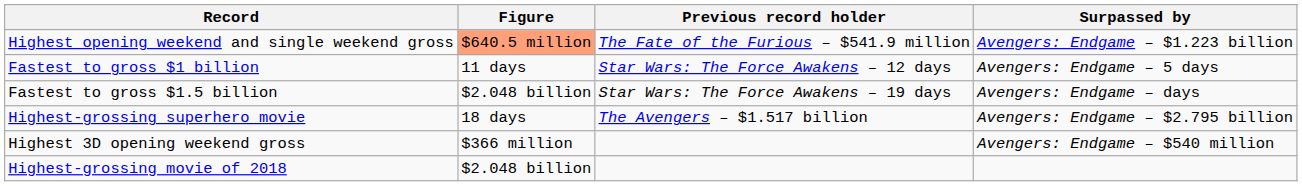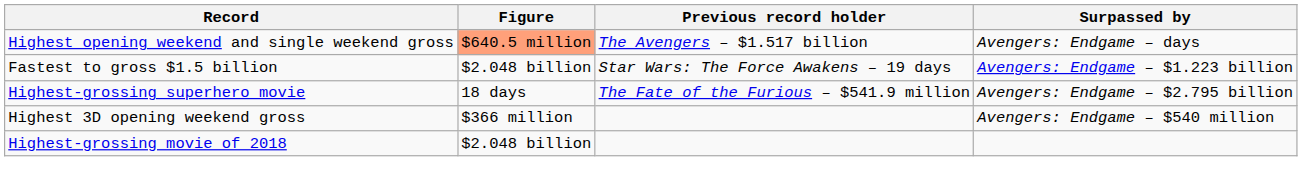 <table class="wikitable">
 <tr>
 <th>Record</th>
 <th>Figure</th>
 <th>Previous record holder</th>
 <th>Surpassed by</th>
 </tr>
 <tr>
 <td><a href='#'>Highest opening weekend</a> and single weekend gross</td>
 <td style="background: lightsalmon;">$640.5 million</td>
-<td><em><a href='#'>The Fate of the Furious</a></em> – $541.9 million</td>
-<td><em><a href='#'>Avengers: Endgame</a></em> – $1.223 billion</td>
-</tr>
-<tr>
-<td><a href='#'>Fastest to gross $1 billion</a></td>
-<td>11 days</td>
-<td><em><a href='#'>Star Wars: The Force Awakens</a></em> – 12 days</td>
-<td><em>Avengers: Endgame</em> – 5 days</td>
+<td><em><a href='#'>The Avengers</a></em> – $1.517 billion</td>
+<td><em>Avengers: Endgame</em> –  days</td>
 </tr>
 <tr>
 <td>Fastest to gross $1.5 billion</td>
 <td>$2.048 billion</td>
 <td><em>Star Wars: The Force Awakens</em> – 19 days</td>
-<td><em>Avengers: Endgame</em> –  days</td>
+<td><em><a href='#'>Avengers: Endgame</a></em> – $1.223 billion</td>
 </tr>
 <tr>
 <td><a href='#'>Highest-grossing superhero movie</a></td>
 <td>18 days</td>
-<td><em><a href='#'>The Avengers</a></em> – $1.517 billion</td>
+<td><em><a href='#'>The Fate of the Furious</a></em> – $541.9 million</td>
 <td><em>Avengers: Endgame</em> – $2.795 billion</td>
 </tr>
 <tr>
 <td>Highest 3D opening weekend gross</td>
 <td>$366 million</td>
 <td></td>
 <td><em>Avengers: Endgame</em> – $540 million</td>
 </tr>
 <tr>
 <td><a href='#'>Highest-grossing movie of 2018</a></td>
 <td>$2.048 billion</td>
 <td></td>
 <td></td>
 </tr>
 </table>
